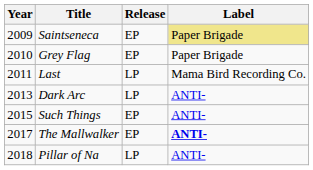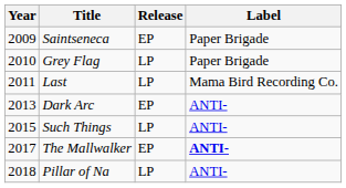 <table class="wikitable">
 <tr>
 <th>Year</th>
 <th>Title</th>
 <th>Release</th>
 <th>Label</th>
 </tr>
 <tr>
 <td>2009</td>
 <td><em>Saintseneca</em></td>
 <td>EP</td>
-<td style="background: khaki;">Paper Brigade</td>
+<td>Paper Brigade</td>
 </tr>
 <tr>
 <td>2010</td>
 <td><em>Grey Flag</em></td>
-<td>EP</td>
+<td>LP</td>
 <td>Paper Brigade</td>
 </tr>
 <tr>
 <td>2011</td>
 <td><em>Last</em></td>
 <td>LP</td>
 <td>Mama Bird Recording Co.</td>
 </tr>
 <tr>
 <td>2013</td>
 <td><em>Dark Arc</em></td>
-<td>LP</td>
+<td>EP</td>
 <td><a href='#'>ANTI-</a></td>
 </tr>
 <tr>
 <td>2015</td>
 <td><em>Such Things</em></td>
-<td>EP</td>
+<td>LP</td>
 <td><a href='#'>ANTI-</a></td>
 </tr>
 <tr>
 <td>2017</td>
 <td><em>The Mallwalker</em></td>
 <td>EP</td>
 <td><strong><a href='#'>ANTI-</a></strong></td>
 </tr>
 <tr>
 <td>2018</td>
 <td><em>Pillar of Na</em></td>
 <td>LP</td>
 <td><a href='#'>ANTI-</a></td>
 </tr>
 </table>
